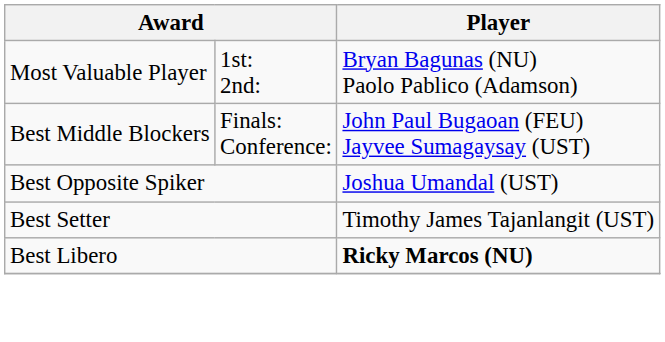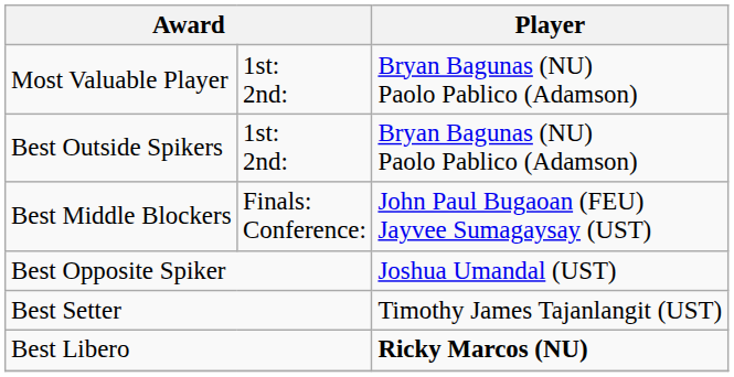 <table class="wikitable">
 <tr>
 <th colspan="2">Award</th>
 <th>Player </th>
 </tr>
 <tr>
 <td>Most Valuable Player</td>
+<td>1st:<br>2nd:</td>
+<td><a href='#'>Bryan Bagunas</a> (NU)<br>Paolo Pablico (Adamson)</td>
+</tr>
+<tr>
+<td>Best Outside Spikers</td>
 <td>1st:<br>2nd:</td>
 <td><a href='#'>Bryan Bagunas</a> (NU)<br>Paolo Pablico (Adamson)</td>
 </tr>
 <tr>
 <td>Best Middle Blockers</td>
 <td>Finals:<br>Conference:</td>
 <td><a href='#'>John Paul Bugaoan</a> (FEU)<br><a href='#'>Jayvee Sumagaysay</a> (UST)</td>
 </tr>
 <tr>
 <td colspan="2">Best Opposite Spiker</td>
 <td><a href='#'>Joshua Umandal</a> (UST)</td>
 </tr>
 <tr>
 <td colspan="2">Best Setter</td>
 <td>Timothy James Tajanlangit (UST)</td>
 </tr>
 <tr>
 <td colspan="2">Best Libero</td>
 <td><strong>Ricky Marcos (NU)</strong></td>
 </tr>
 <tr>
 </tr>
 </table>
